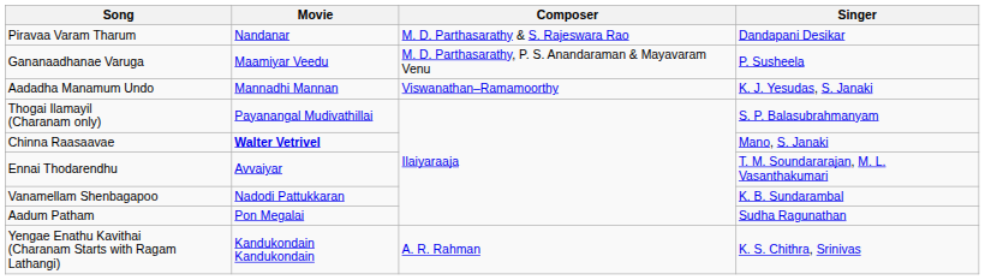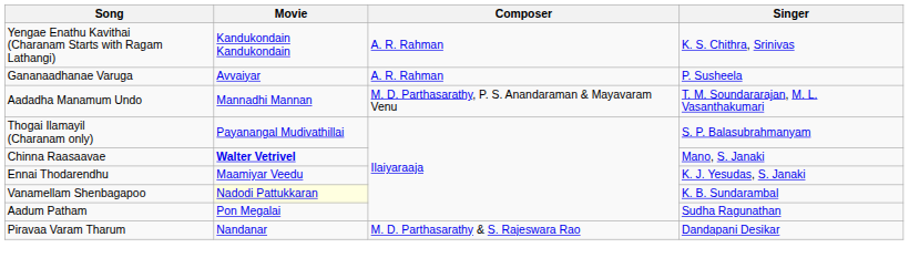 <table class="wikitable">
 <tr>
 <th>Song</th>
 <th>Movie</th>
 <th>Composer</th>
 <th>Singer</th>
 </tr>
 <tr>
-<td>Piravaa Varam Tharum</td>
-<td><a href='#'>Nandanar</a></td>
-<td><a href='#'>M. D. Parthasarathy</a> & <a href='#'>S. Rajeswara Rao</a></td>
-<td><a href='#'>Dandapani Desikar</a></td>
+<td>Yengae Enathu Kavithai<br>(Charanam Starts with Ragam Lathangi)</td>
+<td><a href='#'>Kandukondain Kandukondain</a></td>
+<td><a href='#'>A. R. Rahman</a></td>
+<td><a href='#'>K. S. Chithra</a>, <a href='#'>Srinivas</a></td>
 </tr>
 <tr>
 <td>Gananaadhanae Varuga</td>
-<td><a href='#'>Maamiyar Veedu</a></td>
-<td><a href='#'>M. D. Parthasarathy</a>, P. S. Anandaraman & Mayavaram Venu</td>
+<td><a href='#'>Avvaiyar</a></td>
+<td><a href='#'>A. R. Rahman</a></td>
 <td><a href='#'>P. Susheela</a></td>
 </tr>
 <tr>
 <td>Aadadha Manamum Undo</td>
 <td><a href='#'>Mannadhi Mannan</a></td>
-<td><a href='#'>Viswanathan–Ramamoorthy</a></td>
-<td><a href='#'>K. J. Yesudas</a>, <a href='#'>S. Janaki</a></td>
+<td><a href='#'>M. D. Parthasarathy</a>, P. S. Anandaraman & Mayavaram Venu</td>
+<td><a href='#'>T. M. Soundararajan</a>, <a href='#'>M. L. Vasanthakumari</a></td>
 </tr>
 <tr>
 <td>Thogai Ilamayil<br>(Charanam only)</td>
 <td><a href='#'>Payanangal Mudivathillai</a></td>
 <td rowspan="5"><a href='#'>Ilaiyaraaja</a></td>
 <td><a href='#'>S. P. Balasubrahmanyam</a></td>
 </tr>
 <tr>
 <td>Chinna Raasaavae</td>
 <td><strong><a href='#'>Walter Vetrivel</a></strong></td>
 <td><a href='#'>Mano</a>, <a href='#'>S. Janaki</a></td>
 </tr>
 <tr>
 <td>Ennai Thodarendhu</td>
-<td><a href='#'>Avvaiyar</a></td>
-<td><a href='#'>T. M. Soundararajan</a>, <a href='#'>M. L. Vasanthakumari</a></td>
+<td><a href='#'>Maamiyar Veedu</a></td>
+<td><a href='#'>K. J. Yesudas</a>, <a href='#'>S. Janaki</a></td>
 </tr>
 <tr>
 <td>Vanamellam Shenbagapoo</td>
-<td><a href='#'>Nadodi Pattukkaran</a></td>
+<td style="background: lightyellow;"><a href='#'>Nadodi Pattukkaran</a></td>
 <td><a href='#'>K. B. Sundarambal</a></td>
 </tr>
 <tr>
 <td>Aadum Patham</td>
 <td><a href='#'>Pon Megalai</a></td>
 <td><a href='#'>Sudha Ragunathan</a></td>
 </tr>
 <tr>
-<td>Yengae Enathu Kavithai<br>(Charanam Starts with Ragam Lathangi)</td>
-<td><a href='#'>Kandukondain Kandukondain</a></td>
-<td><a href='#'>A. R. Rahman</a></td>
-<td><a href='#'>K. S. Chithra</a>, <a href='#'>Srinivas</a></td>
+<td>Piravaa Varam Tharum</td>
+<td><a href='#'>Nandanar</a></td>
+<td><a href='#'>M. D. Parthasarathy</a> & <a href='#'>S. Rajeswara Rao</a></td>
+<td><a href='#'>Dandapani Desikar</a></td>
 </tr>
 </table>
